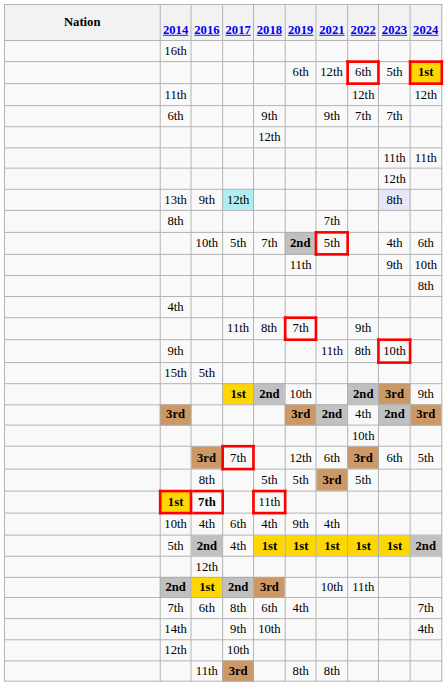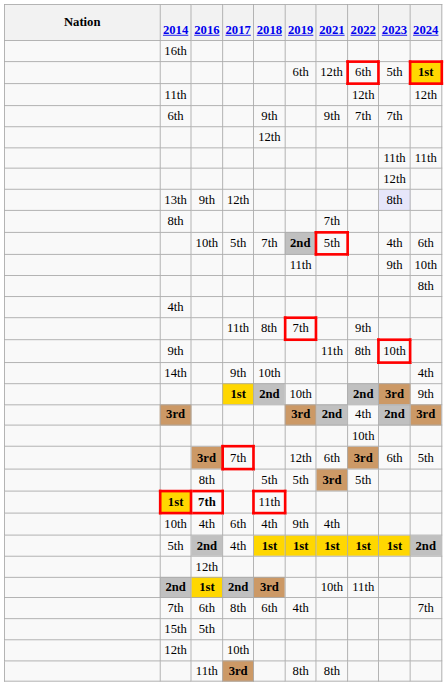 <table class="wikitable" style="text-align:center; font-size:90%;">
 <tr>
 <th width=170>Nation</th>
 <th><br><a href='#'>2014</a></th>
 <th><br><a href='#'>2016</a></th>
 <th><br><a href='#'>2017</a></th>
 <th><br><a href='#'>2018</a></th>
 <th><br><a href='#'>2019</a></th>
 <th><br><a href='#'>2021</a></th>
 <th><br><a href='#'>2022</a></th>
 <th><br><a href='#'>2023</a></th>
 <th><br><a href='#'>2024</a></th>
 </tr>
 <tr>
 <td align=left></td>
 <td>16th</td>
 <td></td>
 <td></td>
 <td></td>
 <td></td>
 <td></td>
 <td></td>
 <td></td>
 <td></td>
 </tr>
 <tr>
 <td align=left></td>
 <td></td>
 <td></td>
 <td></td>
 <td></td>
 <td>6th</td>
 <td>12th</td>
 <td style="border: 3px solid red">6th</td>
 <td>5th</td>
 <td style="border: 3px solid red" bgcolor=gold><strong>1st</strong></td>
 </tr>
 <tr>
 <td align=left></td>
 <td>11th</td>
 <td></td>
 <td></td>
 <td></td>
 <td></td>
 <td></td>
 <td>12th</td>
 <td></td>
 <td>12th</td>
 </tr>
 <tr>
 <td align=left></td>
 <td>6th</td>
 <td></td>
 <td></td>
 <td>9th</td>
 <td></td>
 <td>9th</td>
 <td>7th</td>
 <td>7th</td>
 <td></td>
 </tr>
 <tr>
 <td align=left></td>
 <td></td>
 <td></td>
 <td></td>
 <td>12th</td>
 <td></td>
 <td></td>
 <td></td>
 <td></td>
 <td></td>
 </tr>
 <tr>
 <td align=left></td>
 <td></td>
 <td></td>
 <td></td>
 <td></td>
 <td></td>
 <td></td>
 <td></td>
 <td>11th</td>
 <td>11th</td>
 </tr>
 <tr>
 <td align=left></td>
 <td></td>
 <td></td>
 <td></td>
 <td></td>
 <td></td>
 <td></td>
 <td></td>
 <td>12th</td>
 <td></td>
 </tr>
 <tr>
 <td align=left></td>
 <td>13th</td>
 <td>9th</td>
-<td style="background: paleturquoise;">12th</td>
+<td>12th</td>
 <td></td>
 <td></td>
 <td></td>
 <td></td>
 <td style="background: lavender;">8th</td>
 <td></td>
 </tr>
 <tr>
 <td align=left></td>
 <td>8th</td>
 <td></td>
 <td></td>
 <td></td>
 <td></td>
 <td>7th</td>
 <td></td>
 <td></td>
 <td></td>
 </tr>
 <tr>
 <td align=left></td>
 <td></td>
 <td>10th</td>
 <td>5th</td>
 <td>7th</td>
 <td bgcolor=silver><strong>2nd</strong></td>
 <td style="border: 3px solid red">5th</td>
 <td></td>
 <td>4th</td>
 <td>6th</td>
 </tr>
 <tr>
 <td align=left></td>
 <td></td>
 <td></td>
 <td></td>
 <td></td>
 <td>11th</td>
 <td></td>
 <td></td>
 <td>9th</td>
 <td>10th</td>
 </tr>
 <tr>
 <td align=left></td>
 <td></td>
 <td></td>
 <td></td>
 <td></td>
 <td></td>
 <td></td>
 <td></td>
 <td></td>
 <td>8th</td>
 </tr>
 <tr>
 <td align=left></td>
 <td>4th</td>
 <td></td>
 <td></td>
 <td></td>
 <td></td>
 <td></td>
 <td></td>
 <td></td>
 <td></td>
 </tr>
 <tr>
 <td align=left></td>
 <td></td>
 <td></td>
 <td>11th</td>
 <td>8th</td>
 <td style="border: 3px solid red">7th</td>
 <td></td>
 <td>9th</td>
 <td></td>
 <td></td>
 </tr>
 <tr>
 <td align=left></td>
 <td>9th</td>
 <td></td>
 <td></td>
 <td></td>
 <td></td>
 <td>11th</td>
 <td>8th</td>
 <td style="border: 3px solid red">10th</td>
 <td></td>
 </tr>
 <tr>
 <td align=left></td>
-<td>15th</td>
-<td>5th</td>
+<td>14th</td>
+<td></td>
+<td>9th</td>
+<td>10th</td>
 <td></td>
 <td></td>
 <td></td>
 <td></td>
-<td></td>
-<td></td>
-<td></td>
+<td>4th</td>
 </tr>
 <tr>
 <td align=left></td>
 <td></td>
 <td></td>
 <td bgcolor=gold><strong>1st</strong></td>
 <td bgcolor=silver><strong>2nd</strong></td>
 <td>10th</td>
 <td></td>
 <td bgcolor=silver><strong>2nd</strong></td>
 <td bgcolor=#cc9966><strong>3rd</strong></td>
 <td>9th</td>
 </tr>
 <tr>
 <td align=left></td>
 <td bgcolor=#cc9966><strong>3rd</strong></td>
 <td></td>
 <td></td>
 <td></td>
 <td bgcolor=#cc9966><strong>3rd</strong></td>
 <td bgcolor=silver><strong>2nd</strong></td>
 <td>4th</td>
 <td bgcolor=silver><strong>2nd</strong></td>
 <td bgcolor=#cc9966><strong>3rd</strong></td>
 </tr>
 <tr>
 <td align=left></td>
 <td></td>
 <td></td>
 <td></td>
 <td></td>
 <td></td>
 <td></td>
 <td>10th</td>
 <td></td>
 <td></td>
 </tr>
 <tr>
 <td align=left></td>
 <td></td>
 <td bgcolor=#cc9966><strong>3rd</strong></td>
 <td style="border: 3px solid red">7th</td>
 <td></td>
 <td>12th</td>
 <td>6th</td>
 <td bgcolor=#cc9966><strong>3rd</strong></td>
 <td>6th</td>
 <td>5th</td>
 </tr>
 <tr>
 <td align=left></td>
 <td></td>
 <td>8th</td>
 <td></td>
 <td>5th</td>
 <td>5th</td>
 <td bgcolor=#cc9966><strong>3rd</strong></td>
 <td>5th</td>
 <td></td>
 <td></td>
 </tr>
 <tr>
 <td align=left></td>
 <td style="border: 3px solid red" bgcolor=gold><strong>1st</strong></td>
 <td style="border: 3px solid red"><strong>7th</strong></td>
 <td></td>
 <td style="border: 3px solid red">11th</td>
 <td></td>
 <td></td>
 <td></td>
 <td></td>
 <td></td>
 </tr>
 <tr>
 <td align=left></td>
 <td>10th</td>
 <td>4th</td>
 <td>6th</td>
 <td>4th</td>
 <td>9th</td>
 <td>4th</td>
 <td></td>
 <td></td>
 <td></td>
 </tr>
 <tr>
 <td align=left></td>
 <td>5th</td>
 <td bgcolor=silver><strong>2nd</strong></td>
 <td>4th</td>
 <td bgcolor=gold><strong>1st</strong></td>
 <td bgcolor=gold><strong>1st</strong></td>
 <td bgcolor=gold><strong>1st</strong></td>
 <td bgcolor=gold><strong>1st</strong></td>
 <td bgcolor=gold><strong>1st</strong></td>
 <td bgcolor=silver><strong>2nd</strong></td>
 </tr>
 <tr>
 <td align=left></td>
 <td></td>
 <td>12th</td>
 <td></td>
 <td></td>
 <td></td>
 <td></td>
 <td></td>
 <td></td>
 <td></td>
 </tr>
 <tr>
 <td align=left></td>
 <td bgcolor=silver><strong>2nd</strong></td>
 <td bgcolor=gold><strong>1st</strong></td>
 <td bgcolor=silver><strong>2nd</strong></td>
 <td bgcolor=#cc9966><strong>3rd</strong></td>
 <td></td>
 <td>10th</td>
 <td>11th</td>
 <td></td>
 <td></td>
 </tr>
 <tr>
 <td align=left></td>
 <td>7th</td>
 <td>6th</td>
 <td>8th</td>
 <td>6th</td>
 <td>4th</td>
 <td></td>
 <td></td>
 <td></td>
 <td>7th</td>
 </tr>
 <tr>
 <td align=left></td>
-<td>14th</td>
-<td></td>
-<td>9th</td>
-<td>10th</td>
+<td>15th</td>
+<td>5th</td>
 <td></td>
 <td></td>
 <td></td>
 <td></td>
-<td>4th</td>
+<td></td>
+<td></td>
+<td></td>
 </tr>
 <tr>
 <td align=left></td>
 <td>12th</td>
 <td></td>
 <td>10th</td>
 <td></td>
 <td></td>
 <td></td>
 <td></td>
 <td></td>
 <td></td>
 </tr>
 <tr>
 <td align=left></td>
 <td></td>
 <td>11th</td>
 <td bgcolor=#cc9966><strong>3rd</strong></td>
 <td></td>
 <td>8th</td>
 <td>8th</td>
 <td></td>
 <td></td>
 <td></td>
 </tr>
 </table>
